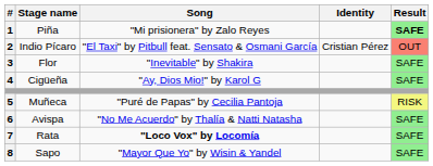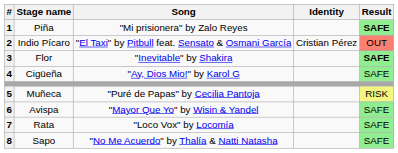 <table class="wikitable plainrowheaders" style="text-align: center;">
 <tr>
 <th>#</th>
 <th>Stage name</th>
 <th>Song</th>
 <th>Identity</th>
 <th>Result</th>
 </tr>
 <tr>
 <th>1</th>
 <td>Piña</td>
 <td>"Mi prisionera" by Zalo Reyes</td>
 <td></td>
 <td bgcolor=lightgreen><strong>SAFE</strong></td>
 </tr>
 <tr>
 <th>2</th>
 <td>Indio Pícaro</td>
 <td>"<a href='#'>El Taxi</a>" by <a href='#'>Pitbull</a> feat. <a href='#'>Sensato</a> & <a href='#'>Osmani García</a></td>
 <td>Cristian Pérez</td>
 <td bgcolor=salmon>OUT</td>
 </tr>
 <tr>
 <th>3</th>
 <td>Flor</td>
 <td>"<a href='#'>Inevitable</a>" by <a href='#'>Shakira</a></td>
 <td></td>
-<td bgcolor=lightgreen>SAFE</td>
+<td bgcolor=lightgreen><strong>SAFE</strong></td>
 </tr>
 <tr>
 <th>4</th>
 <td>Cigüeña</td>
 <td>"<a href='#'>Ay, Dios Mio!</a>" by <a href='#'>Karol G</a></td>
 <td></td>
 <td bgcolor=lightgreen>SAFE</td>
 </tr>
 <tr>
 <td colspan="5" style="background:darkgray"></td>
 </tr>
 <tr>
 <th>5</th>
 <td>Muñeca</td>
 <td>"Puré de Papas" by <a href='#'>Cecilia Pantoja</a></td>
 <td></td>
 <td bgcolor=#F3F781>RISK</td>
 </tr>
 <tr>
 <th>6</th>
 <td>Avispa</td>
-<td>"<a href='#'>No Me Acuerdo</a>" by <a href='#'>Thalía</a> & <a href='#'>Natti Natasha</a></td>
+<td>"<a href='#'>Mayor Que Yo</a>" by <a href='#'>Wisin & Yandel</a></td>
 <td></td>
 <td bgcolor=lightgreen>SAFE</td>
 </tr>
 <tr>
 <th>7</th>
 <td>Rata</td>
-<td><strong>"Loco Vox" by <a href='#'>Locomía</a></strong></td>
+<td>"Loco Vox" by <a href='#'>Locomía</a></td>
 <td></td>
 <td bgcolor=lightgreen>SAFE</td>
 </tr>
 <tr>
 <th>8</th>
 <td>Sapo</td>
-<td>"<a href='#'>Mayor Que Yo</a>" by <a href='#'>Wisin & Yandel</a></td>
+<td>"<a href='#'>No Me Acuerdo</a>" by <a href='#'>Thalía</a> & <a href='#'>Natti Natasha</a></td>
 <td></td>
 <td bgcolor=lightgreen>SAFE</td>
 </tr>
 </table>
